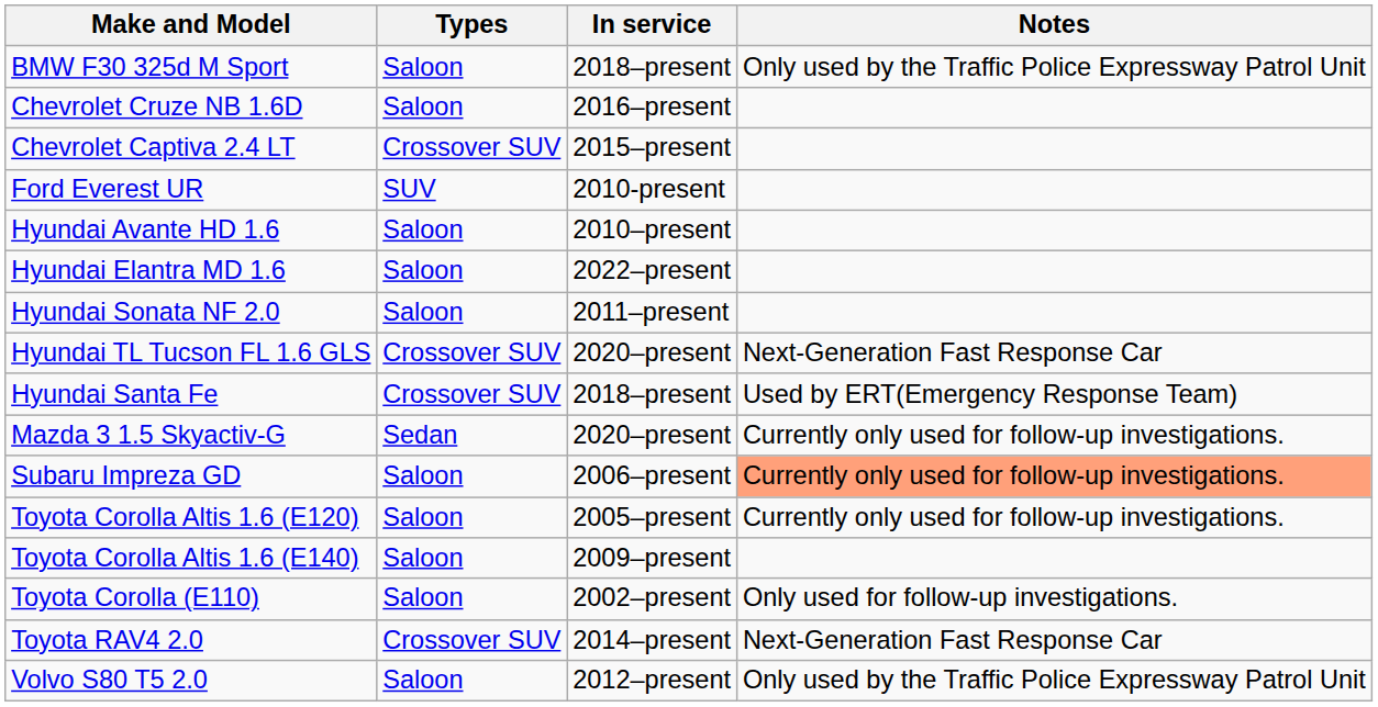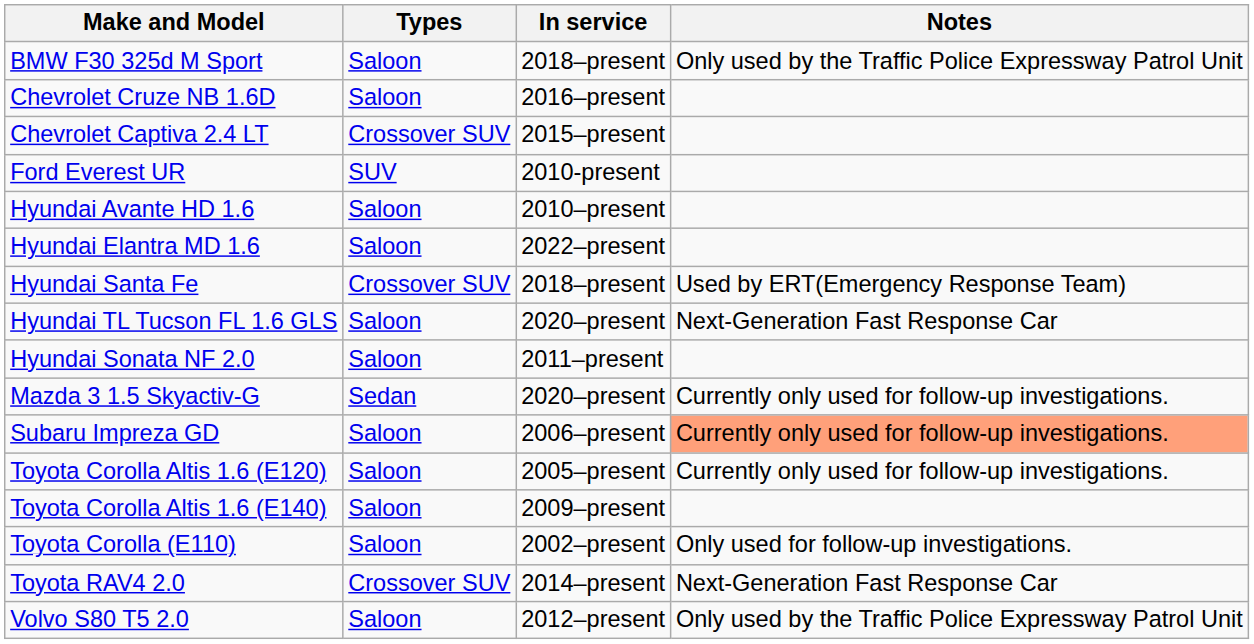 <table class="wikitable">
 <tr>
 <th style="text-align: center;">Make and Model</th>
 <th style="text-align: center;">Types</th>
 <th style="text-align: center;">In service</th>
 <th style="text-align: center;">Notes</th>
 </tr>
 <tr>
 <td><a href='#'>BMW F30 325d M Sport</a></td>
 <td><a href='#'>Saloon</a></td>
 <td>2018–present</td>
 <td>Only used by the Traffic Police Expressway Patrol Unit</td>
 </tr>
 <tr>
 <td><a href='#'>Chevrolet Cruze NB 1.6D</a></td>
 <td><a href='#'>Saloon</a></td>
 <td>2016–present</td>
 <td></td>
 </tr>
 <tr>
 <td><a href='#'>Chevrolet Captiva 2.4 LT</a></td>
 <td><a href='#'>Crossover SUV</a></td>
 <td>2015–present</td>
 <td></td>
 </tr>
 <tr>
 <td><a href='#'> Ford Everest UR</a></td>
 <td><a href='#'>SUV</a></td>
 <td>2010-present</td>
 <td></td>
 </tr>
 <tr>
 <td><a href='#'>Hyundai Avante HD 1.6</a></td>
 <td><a href='#'>Saloon</a></td>
 <td>2010–present</td>
 <td></td>
 </tr>
 <tr>
 <td><a href='#'>Hyundai Elantra MD 1.6</a></td>
 <td><a href='#'>Saloon</a></td>
 <td>2022–present</td>
 <td></td>
 </tr>
 <tr>
+<td><a href='#'> Hyundai Santa Fe</a></td>
+<td><a href='#'>Crossover SUV</a></td>
+<td>2018–present</td>
+<td>Used by ERT(Emergency Response Team)</td>
+</tr>
+<tr>
+<td><a href='#'>Hyundai TL Tucson FL 1.6 GLS</a></td>
+<td><a href='#'>Saloon</a></td>
+<td>2020–present</td>
+<td>Next-Generation Fast Response Car</td>
+</tr>
+<tr>
 <td><a href='#'>Hyundai Sonata NF 2.0</a></td>
 <td><a href='#'>Saloon</a></td>
 <td>2011–present</td>
 <td></td>
-</tr>
-<tr>
-<td><a href='#'>Hyundai TL Tucson FL 1.6 GLS</a></td>
-<td><a href='#'>Crossover SUV</a></td>
-<td>2020–present</td>
-<td>Next-Generation Fast Response Car</td>
-</tr>
-<tr>
-<td><a href='#'> Hyundai Santa Fe</a></td>
-<td><a href='#'>Crossover SUV</a></td>
-<td>2018–present</td>
-<td>Used by ERT(Emergency Response Team)</td>
 </tr>
 <tr>
 <td><a href='#'>Mazda 3 1.5 Skyactiv-G</a></td>
 <td><a href='#'>Sedan</a></td>
 <td>2020–present</td>
 <td>Currently only used for follow-up investigations.</td>
 </tr>
 <tr>
 <td><a href='#'>Subaru Impreza GD</a></td>
 <td><a href='#'>Saloon</a></td>
 <td>2006–present</td>
 <td style="background: lightsalmon;">Currently only used for follow-up investigations.</td>
 </tr>
 <tr>
 <td><a href='#'>Toyota Corolla Altis 1.6 (E120)</a></td>
 <td><a href='#'>Saloon</a></td>
 <td>2005–present</td>
 <td>Currently only used for follow-up investigations.</td>
 </tr>
 <tr>
 <td><a href='#'>Toyota Corolla Altis 1.6 (E140)</a></td>
 <td><a href='#'>Saloon</a></td>
 <td>2009–present</td>
 <td></td>
 </tr>
 <tr>
 <td><a href='#'>Toyota Corolla (E110)</a></td>
 <td><a href='#'>Saloon</a></td>
 <td>2002–present</td>
 <td>Only used for follow-up investigations.</td>
 </tr>
 <tr>
 <td><a href='#'>Toyota RAV4 2.0</a></td>
 <td><a href='#'>Crossover SUV</a></td>
 <td>2014–present</td>
 <td>Next-Generation Fast Response Car</td>
 </tr>
 <tr>
 <td><a href='#'>Volvo S80 T5 2.0</a></td>
 <td><a href='#'>Saloon</a></td>
 <td>2012–present</td>
 <td>Only used by the Traffic Police Expressway Patrol Unit</td>
 </tr>
 </table>
